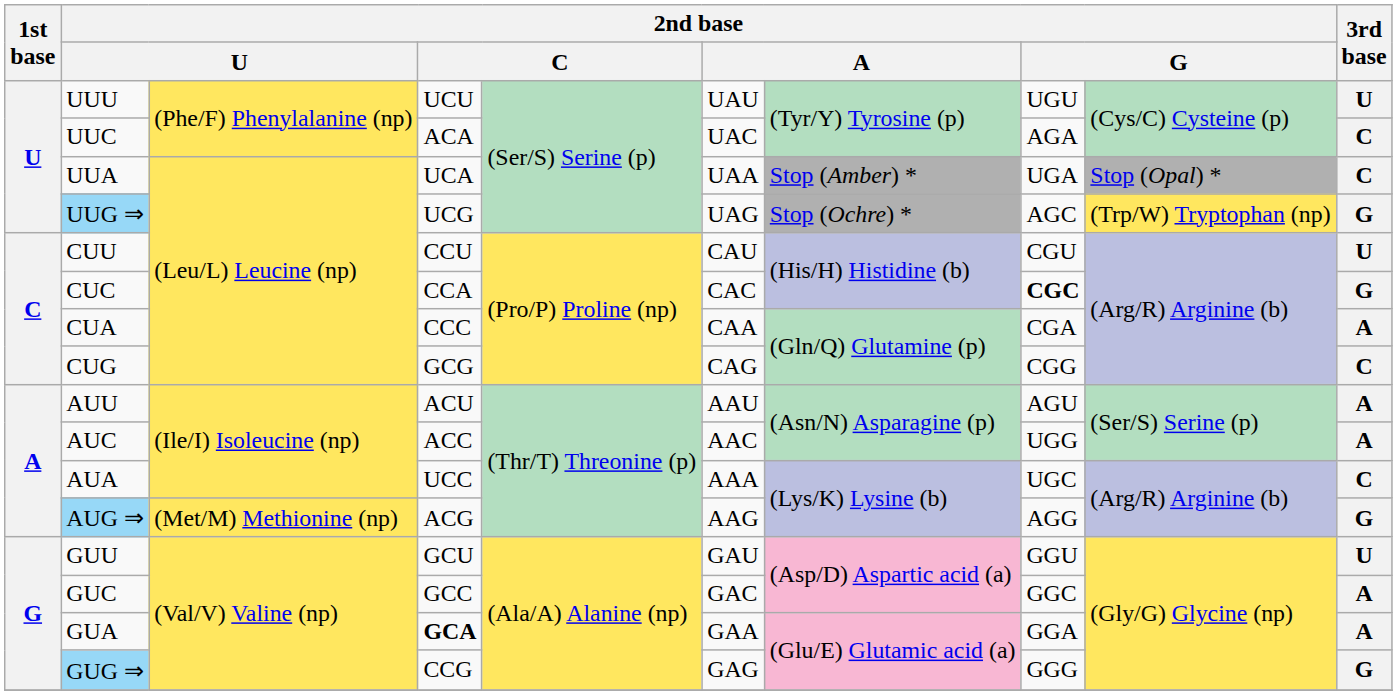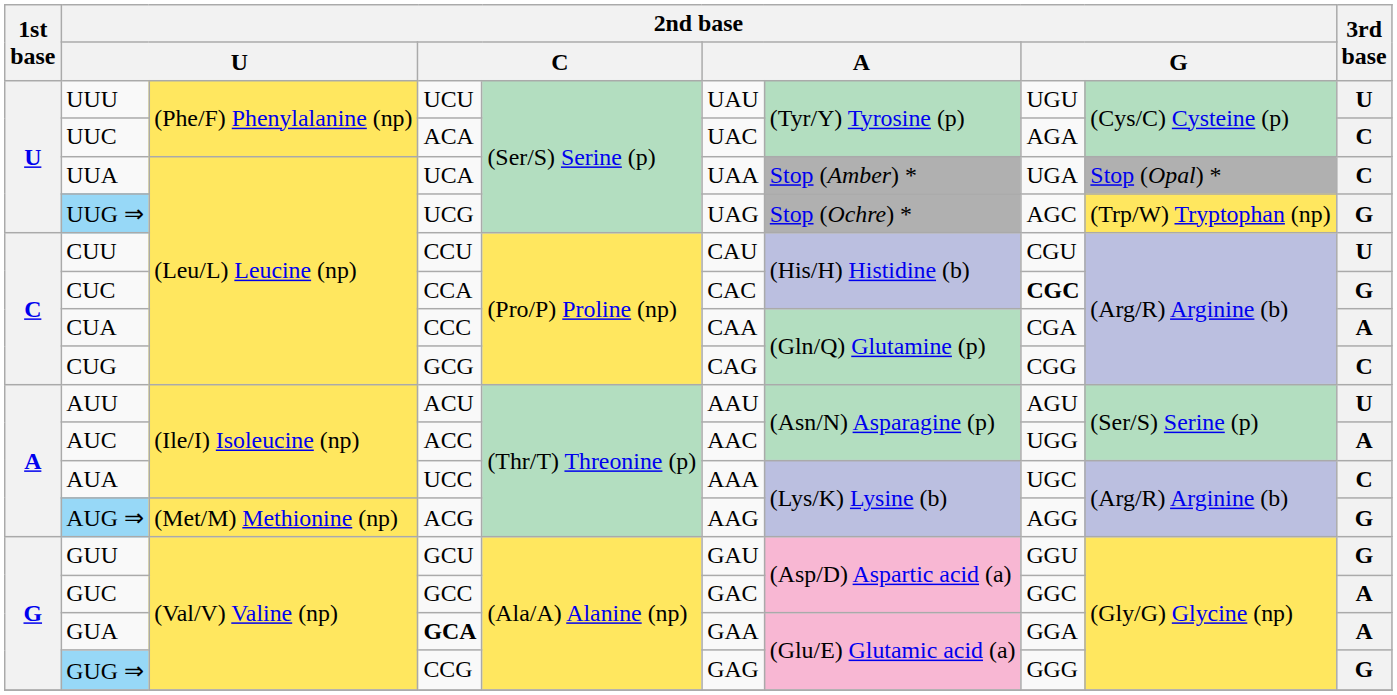 <table class="wikitable">
 <tr>
 <th rowspan=2>1st<br>base</th>
 <th colspan=8>2nd base</th>
 <th rowspan=2>3rd<br>base</th>
 </tr>
 <tr>
 <th colspan=2 style="width:150px;">U</th>
 <th colspan=2 style="width:150px;">C</th>
 <th colspan=2 style="width:150px;">A</th>
 <th colspan=2 style="width:150px;">G</th>
 </tr>
 <tr>
 <th rowspan=4><a href='#'>U</a></th>
 <td>UUU</td>
 <td rowspan=2 style="background-color:#ffe75f">(Phe/F) <a href='#'>Phenylalanine</a> (np)</td>
 <td>UCU</td>
 <td rowspan=4 style="background-color:#b3dec0">(Ser/S) <a href='#'>Serine</a> (p)</td>
 <td>UAU</td>
 <td rowspan=2 style="background-color:#b3dec0">(Tyr/Y) <a href='#'>Tyrosine</a> (p)</td>
 <td>UGU</td>
 <td rowspan=2 style="background-color:#b3dec0">(Cys/C) <a href='#'>Cysteine</a> (p)</td>
 <th>U</th>
 </tr>
 <tr>
 <td>UUC</td>
 <td>ACA</td>
 <td>UAC</td>
 <td>AGA</td>
 <th>C</th>
 </tr>
 <tr>
 <td>UUA</td>
 <td rowspan=6 style="background-color:#ffe75f">(Leu/L) <a href='#'>Leucine</a> (np)</td>
 <td>UCA</td>
 <td>UAA</td>
 <td style="background-color:#B0B0B0;"><a href='#'>Stop</a> (<em>Amber</em>) *</td>
 <td>UGA</td>
 <td style="background-color:#B0B0B0;"><a href='#'>Stop</a> (<em>Opal</em>) *</td>
 <th>C</th>
 </tr>
 <tr>
 <td style="background-color:#97D8F7;">UUG ⇒</td>
 <td>UCG</td>
 <td>UAG</td>
 <td style="background-color:#B0B0B0;"><a href='#'>Stop</a> (<em>Ochre</em>) *</td>
 <td>AGC</td>
 <td style="background-color:#ffe75f;">(Trp/W) <a href='#'>Tryptophan</a> (np)</td>
 <th>G</th>
 </tr>
 <tr>
 <th rowspan="4"><a href='#'>C</a></th>
 <td>CUU</td>
 <td>CCU</td>
 <td rowspan=4 style="background-color:#ffe75f">(Pro/P) <a href='#'>Proline</a> (np)</td>
 <td>CAU</td>
 <td rowspan=2 style="background-color:#bbbfe0">(His/H) <a href='#'>Histidine</a> (b)</td>
 <td>CGU</td>
 <td rowspan=4 style="background-color:#bbbfe0">(Arg/R) <a href='#'>Arginine</a> (b)</td>
 <th>U</th>
 </tr>
 <tr>
 <td>CUC</td>
 <td>CCA</td>
 <td>CAC</td>
 <td><strong>CGC</strong></td>
 <th>G</th>
 </tr>
 <tr>
 <td>CUA</td>
 <td>CCC</td>
 <td>CAA</td>
 <td rowspan=2 style="background-color:#b3dec0">(Gln/Q) <a href='#'>Glutamine</a> (p)</td>
 <td>CGA</td>
 <th>A</th>
 </tr>
 <tr>
 <td>CUG</td>
 <td>GCG</td>
 <td>CAG</td>
 <td>CGG</td>
 <th>C</th>
 </tr>
 <tr>
 <th rowspan="4"><a href='#'>A</a></th>
 <td>AUU</td>
 <td rowspan=3 style="background-color:#ffe75f">(Ile/I) <a href='#'>Isoleucine</a> (np)</td>
 <td>ACU</td>
 <td rowspan=4 style="background-color:#b3dec0">(Thr/T) <a href='#'>Threonine</a> (p)</td>
 <td>AAU</td>
 <td rowspan=2 style="background-color:#b3dec0">(Asn/N) <a href='#'>Asparagine</a> (p)</td>
 <td>AGU</td>
 <td rowspan=2 style="background-color:#b3dec0">(Ser/S) <a href='#'>Serine</a> (p)</td>
-<th>A</th>
+<th>U</th>
 </tr>
 <tr>
 <td>AUC</td>
 <td>ACC</td>
 <td>AAC</td>
 <td>UGG</td>
 <th>A</th>
 </tr>
 <tr>
 <td>AUA</td>
 <td>UCC</td>
 <td>AAA</td>
 <td rowspan=2 style="background-color:#bbbfe0">(Lys/K) <a href='#'>Lysine</a> (b)</td>
 <td>UGC</td>
 <td rowspan=2 style="background-color:#bbbfe0">(Arg/R) <a href='#'>Arginine</a> (b)</td>
 <th>C</th>
 </tr>
 <tr>
 <td style="background-color:#97D8F7;">AUG ⇒</td>
 <td style="background-color:#ffe75f;">(Met/M) <a href='#'>Methionine</a> (np)</td>
 <td>ACG</td>
 <td>AAG</td>
 <td>AGG</td>
 <th>G</th>
 </tr>
 <tr>
 <th rowspan="4"><a href='#'>G</a></th>
 <td>GUU</td>
 <td rowspan=4 style="background-color:#ffe75f">(Val/V) <a href='#'>Valine</a> (np)</td>
 <td>GCU</td>
 <td rowspan=4 style="background-color:#ffe75f">(Ala/A) <a href='#'>Alanine</a> (np)</td>
 <td>GAU</td>
 <td rowspan=2 style="background-color:#f8b7d3">(Asp/D) <a href='#'>Aspartic acid</a> (a)</td>
 <td>GGU</td>
 <td rowspan=4 style="background-color:#ffe75f">(Gly/G) <a href='#'>Glycine</a> (np)</td>
-<th>U</th>
+<th>G</th>
 </tr>
 <tr>
 <td>GUC</td>
 <td>GCC</td>
 <td>GAC</td>
 <td>GGC</td>
 <th>A</th>
 </tr>
 <tr>
 <td>GUA</td>
 <td><strong>GCA</strong></td>
 <td>GAA</td>
 <td rowspan=2 style="background-color:#f8b7d3">(Glu/E) <a href='#'>Glutamic acid</a> (a)</td>
 <td>GGA</td>
 <th>A</th>
 </tr>
 <tr>
 <td style="background-color:#97D8F7;">GUG ⇒</td>
 <td>CCG</td>
 <td>GAG</td>
 <td>GGG</td>
 <th>G</th>
 </tr>
 <tr>
 </tr>
 </table>
